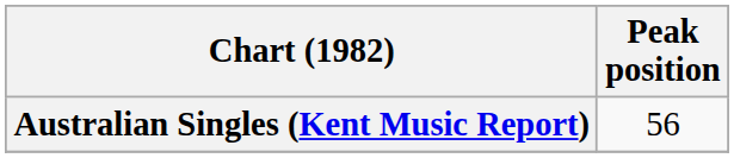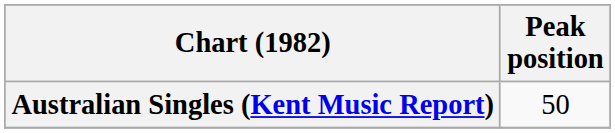 <table class="wikitable plainrowheaders sortable" style="text-align:center;">
 <tr>
 <th>Chart (1982)</th>
 <th>Peak<br>position</th>
 </tr>
 <tr>
 <th scope="row">Australian Singles (<a href='#'>Kent Music Report</a>)</th>
-<td>56</td>
+<td>50</td>
 </tr>
 <tr>
 </tr>
 <tr>
 </tr>
 <tr>
 </tr>
 <tr>
 </tr>
 <tr>
 </tr>
 </table>
